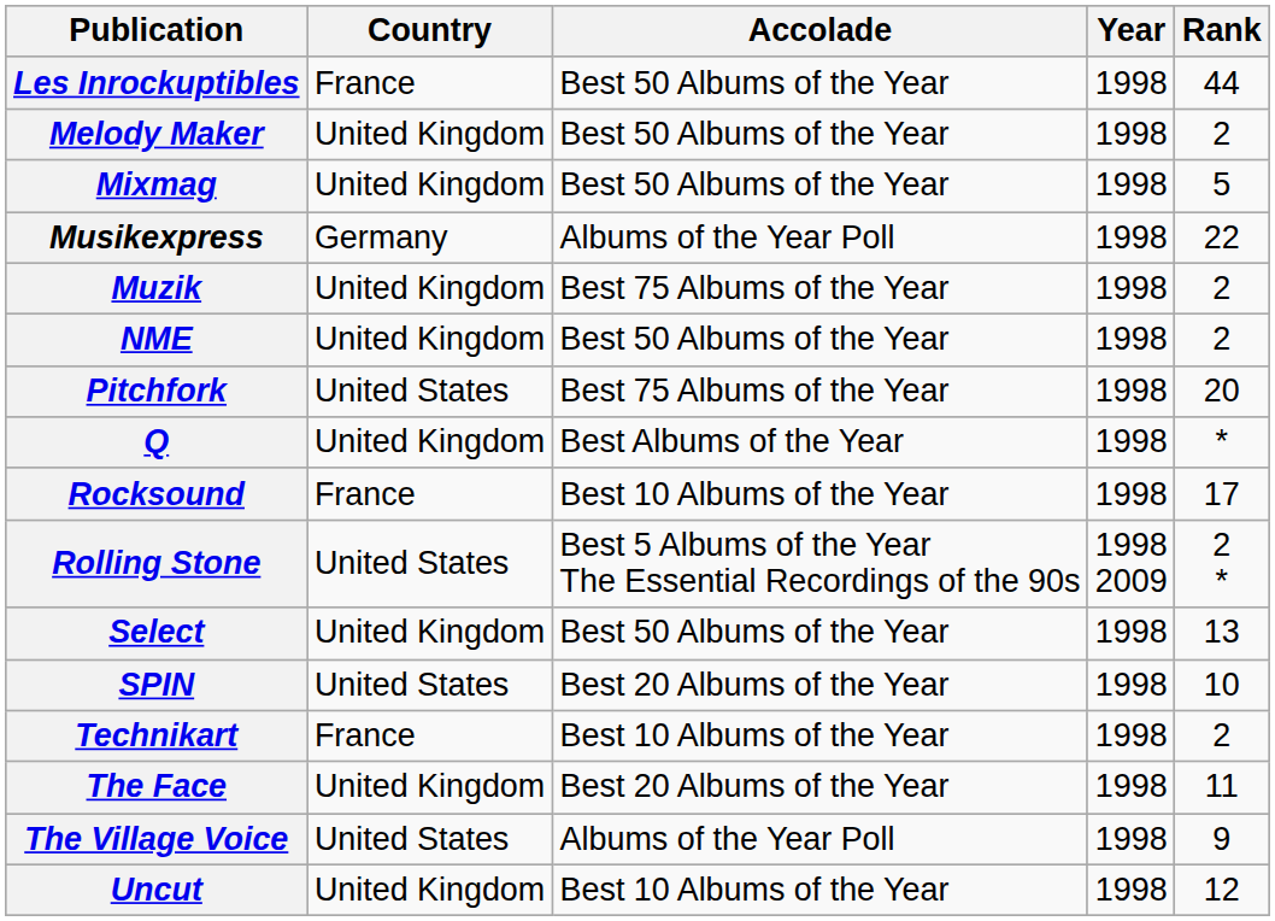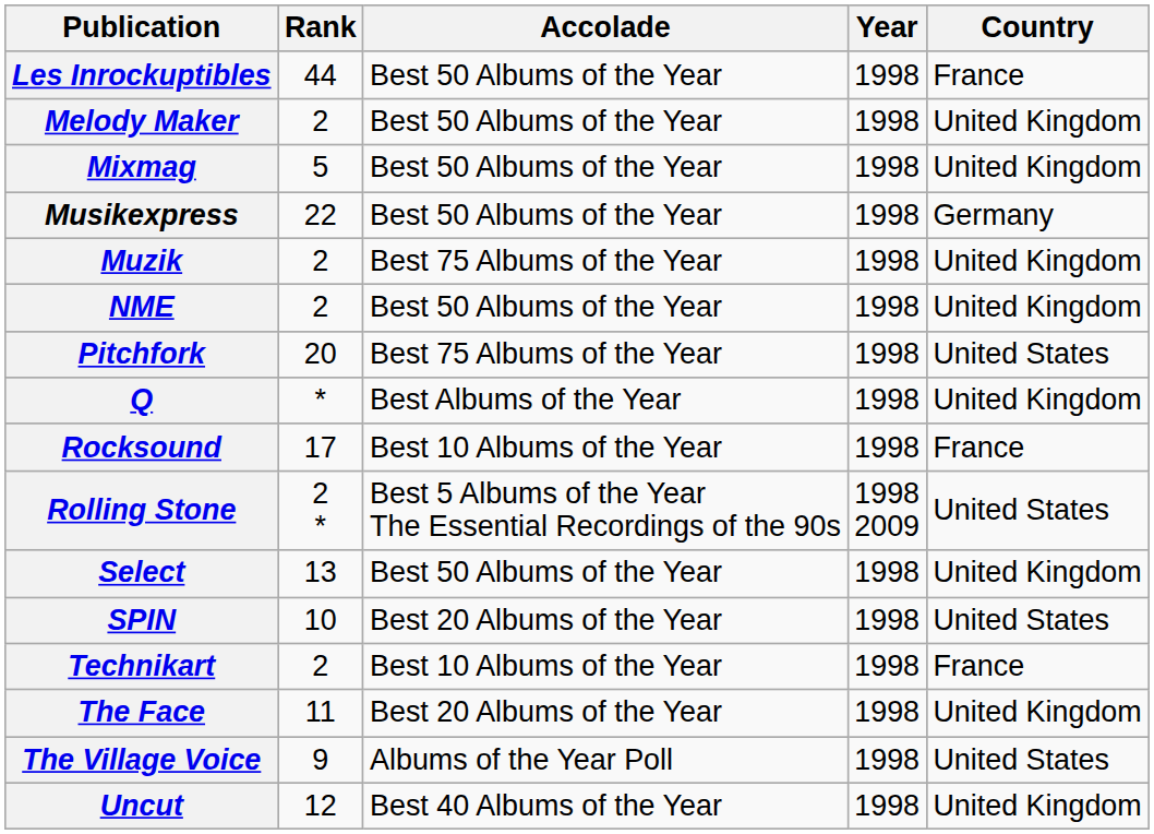 <table class="wikitable plainrowheaders">
 <tr>
 <th scope="col">Publication</th>
-<th scope="col">Country</th>
+<th scope="col" style="text-align:center;">Rank</th>
 <th scope="col">Accolade</th>
 <th scope="col">Year</th>
-<th scope="col" style="text-align:center;">Rank</th>
+<th scope="col">Country</th>
 </tr>
 <tr>
 <th scope="row"><em><a href='#'>Les Inrockuptibles</a></em></th>
-<td>France</td>
+<td style="text-align:center;">44</td>
 <td>Best 50 Albums of the Year</td>
 <td>1998</td>
-<td style="text-align:center;">44</td>
+<td>France</td>
 </tr>
 <tr>
 <th scope="row"><em><a href='#'>Melody Maker</a></em></th>
-<td>United Kingdom</td>
+<td style="text-align:center;">2</td>
 <td>Best 50 Albums of the Year</td>
 <td>1998</td>
-<td style="text-align:center;">2</td>
+<td>United Kingdom</td>
 </tr>
 <tr>
 <th scope="row"><em><a href='#'>Mixmag</a></em></th>
-<td>United Kingdom</td>
+<td style="text-align:center;">5</td>
 <td>Best 50 Albums of the Year</td>
 <td>1998</td>
-<td style="text-align:center;">5</td>
+<td>United Kingdom</td>
 </tr>
 <tr>
 <th scope="row"><em>Musikexpress</em></th>
+<td style="text-align:center;">22</td>
+<td>Best 50 Albums of the Year</td>
+<td>1998</td>
 <td>Germany</td>
-<td>Albums of the Year Poll</td>
-<td>1998</td>
-<td style="text-align:center;">22</td>
 </tr>
 <tr>
 <th scope="row"><em><a href='#'>Muzik</a></em></th>
-<td>United Kingdom</td>
+<td style="text-align:center;">2</td>
 <td>Best 75 Albums of the Year</td>
 <td>1998</td>
-<td style="text-align:center;">2</td>
+<td>United Kingdom</td>
 </tr>
 <tr>
 <th scope="row"><em><a href='#'>NME</a></em></th>
-<td>United Kingdom</td>
+<td style="text-align:center;">2</td>
 <td>Best 50 Albums of the Year</td>
 <td>1998</td>
-<td style="text-align:center;">2</td>
+<td>United Kingdom</td>
 </tr>
 <tr>
 <th scope="row"><em><a href='#'>Pitchfork</a></em></th>
-<td>United States</td>
+<td style="text-align:center;">20</td>
 <td>Best 75 Albums of the Year</td>
 <td>1998</td>
-<td style="text-align:center;">20</td>
+<td>United States</td>
 </tr>
 <tr>
 <th scope="row"><em><a href='#'>Q</a></em></th>
-<td>United Kingdom</td>
+<td style="text-align:center;">*</td>
 <td>Best Albums of the Year</td>
 <td>1998</td>
-<td style="text-align:center;">*</td>
+<td>United Kingdom</td>
 </tr>
 <tr>
 <th scope="row"><em><a href='#'>Rocksound</a></em></th>
-<td>France</td>
+<td style="text-align:center;">17</td>
 <td>Best 10 Albums of the Year</td>
 <td>1998</td>
-<td style="text-align:center;">17</td>
+<td>France</td>
 </tr>
 <tr>
 <th scope="row"><em><a href='#'>Rolling Stone</a></em></th>
-<td>United States</td>
+<td style="text-align:center;">2<br>*</td>
 <td>Best 5 Albums of the Year<br>The Essential Recordings of the 90s</td>
 <td style="text-align:center;">1998<br>2009</td>
-<td style="text-align:center;">2<br>*</td>
+<td>United States</td>
 </tr>
 <tr>
 <th scope="row"><em><a href='#'>Select</a></em></th>
-<td>United Kingdom</td>
+<td style="text-align:center;">13</td>
 <td>Best 50 Albums of the Year</td>
 <td>1998</td>
-<td style="text-align:center;">13</td>
+<td>United Kingdom</td>
 </tr>
 <tr>
 <th scope="row"><em><a href='#'>SPIN</a></em></th>
-<td>United States</td>
+<td style="text-align:center;">10</td>
 <td>Best 20 Albums of the Year</td>
 <td>1998</td>
-<td style="text-align:center;">10</td>
+<td>United States</td>
 </tr>
 <tr>
 <th scope="row"><em><a href='#'>Technikart</a></em></th>
-<td>France</td>
+<td style="text-align:center;">2</td>
 <td>Best 10 Albums of the Year</td>
 <td>1998</td>
-<td style="text-align:center;">2</td>
+<td>France</td>
 </tr>
 <tr>
 <th scope="row"><em><a href='#'>The Face</a></em></th>
-<td>United Kingdom</td>
+<td style="text-align:center;">11</td>
 <td>Best 20 Albums of the Year</td>
 <td>1998</td>
-<td style="text-align:center;">11</td>
+<td>United Kingdom</td>
 </tr>
 <tr>
 <th scope="row"><em><a href='#'>The Village Voice</a></em></th>
-<td>United States</td>
+<td style="text-align:center;">9</td>
 <td>Albums of the Year Poll</td>
 <td>1998</td>
-<td style="text-align:center;">9</td>
+<td>United States</td>
 </tr>
 <tr>
 <th scope="row"><em><a href='#'>Uncut</a></em></th>
+<td style="text-align:center;">12</td>
+<td>Best 40 Albums of the Year</td>
+<td>1998</td>
 <td>United Kingdom</td>
-<td>Best 10 Albums of the Year</td>
-<td>1998</td>
-<td style="text-align:center;">12</td>
 </tr>
 </table>
